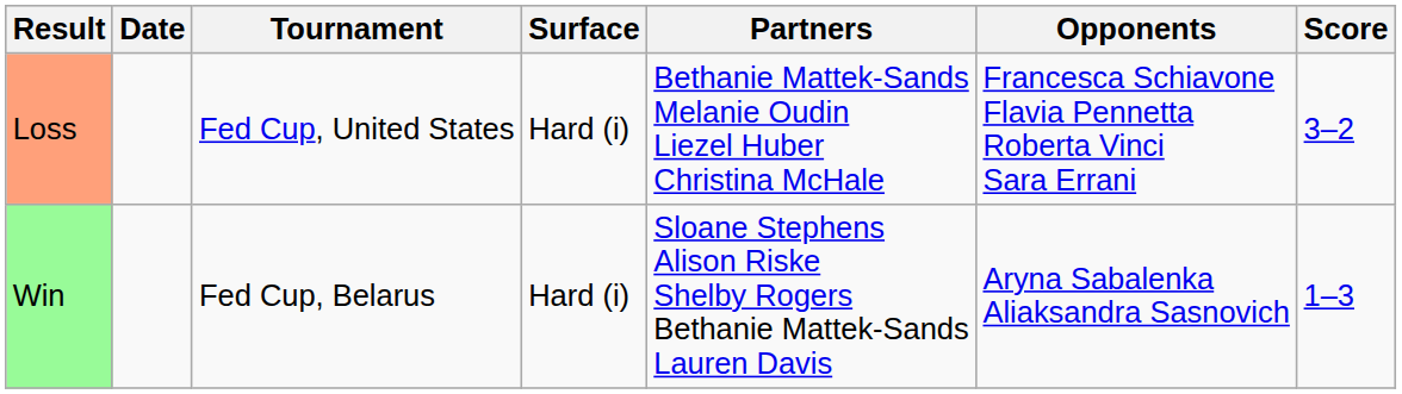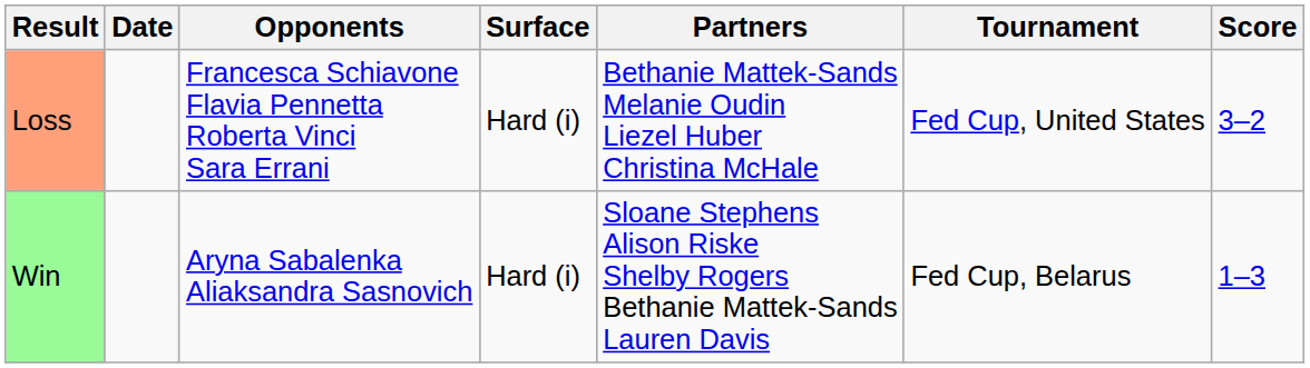 <table class="sortable wikitable">
 <tr>
 <th>Result</th>
 <th>Date</th>
-<th>Tournament</th>
+<th>Opponents</th>
 <th>Surface</th>
 <th>Partners</th>
-<th>Opponents</th>
+<th>Tournament</th>
 <th class=unsortable>Score</th>
 </tr>
 <tr>
 <td bgcolor=ffa07a>Loss</td>
 <td><a href='#'></a></td>
-<td><a href='#'>Fed Cup</a>, United States</td>
+<td> <a href='#'>Francesca Schiavone</a><br> <a href='#'>Flavia Pennetta</a><br> <a href='#'>Roberta Vinci</a><br> <a href='#'>Sara Errani</a></td>
 <td>Hard (i)</td>
 <td> <a href='#'>Bethanie Mattek-Sands</a><br> <a href='#'>Melanie Oudin</a><br> <a href='#'>Liezel Huber</a><br> <a href='#'>Christina McHale</a></td>
-<td> <a href='#'>Francesca Schiavone</a><br> <a href='#'>Flavia Pennetta</a><br> <a href='#'>Roberta Vinci</a><br> <a href='#'>Sara Errani</a></td>
+<td><a href='#'>Fed Cup</a>, United States</td>
 <td><a href='#'>3–2</a></td>
 </tr>
 <tr>
 <td bgcolor=98FB98>Win</td>
 <td><a href='#'></a></td>
-<td>Fed Cup, Belarus</td>
+<td> <a href='#'>Aryna Sabalenka</a><br> <a href='#'>Aliaksandra Sasnovich</a></td>
 <td>Hard (i)</td>
 <td> <a href='#'>Sloane Stephens</a><br> <a href='#'>Alison Riske</a><br> <a href='#'>Shelby Rogers</a><br> Bethanie Mattek-Sands<br> <a href='#'>Lauren Davis</a></td>
-<td> <a href='#'>Aryna Sabalenka</a><br> <a href='#'>Aliaksandra Sasnovich</a></td>
+<td>Fed Cup, Belarus</td>
 <td><a href='#'>1–3</a></td>
 </tr>
 </table>
